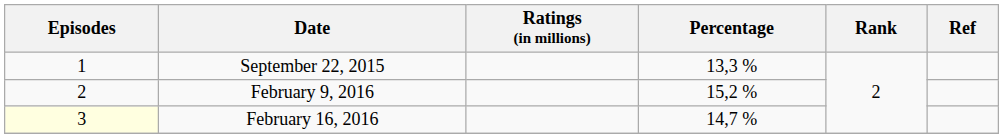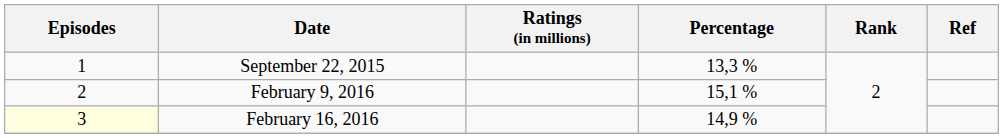 <table class="wikitable" style="text-align:center; line-height:15px; font-size:90%; margin:1em auto;" width=90%>
 <tr>
 <th>Episodes</th>
 <th>Date</th>
 <th>Ratings<br><small>(in millions)</small></th>
 <th>Percentage</th>
 <th>Rank</th>
 <th>Ref</th>
 </tr>
 <tr>
 <td>1</td>
 <td>September 22, 2015</td>
 <td><span></span></td>
 <td><span>13,3 %</span></td>
 <td rowspan=3>2</td>
 <td></td>
 </tr>
 <tr>
 <td>2</td>
 <td>February 9, 2016</td>
 <td></td>
-<td><span>15,2 %</span></td>
+<td><span>15,1 %</span></td>
 <td></td>
 </tr>
 <tr>
 <td style="background: lightyellow;">3</td>
 <td>February 16, 2016</td>
 <td><span></span></td>
-<td>14,7 %</td>
+<td>14,9 %</td>
 <td></td>
 </tr>
 <tr>
 </tr>
 </table>
